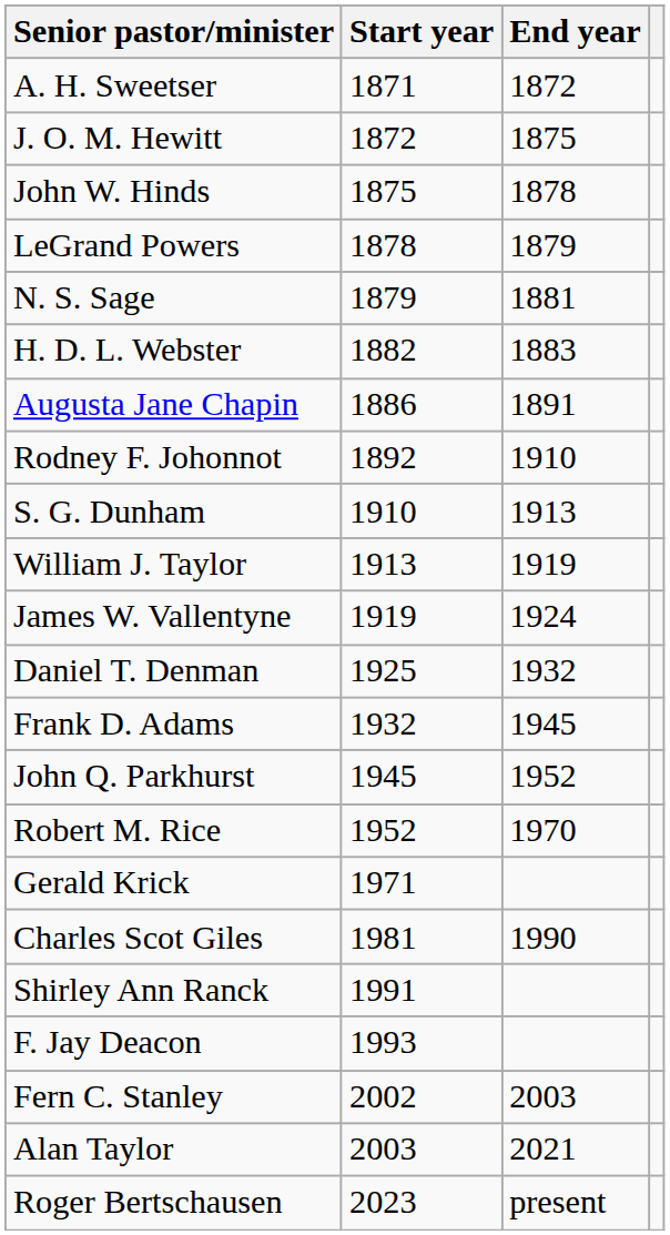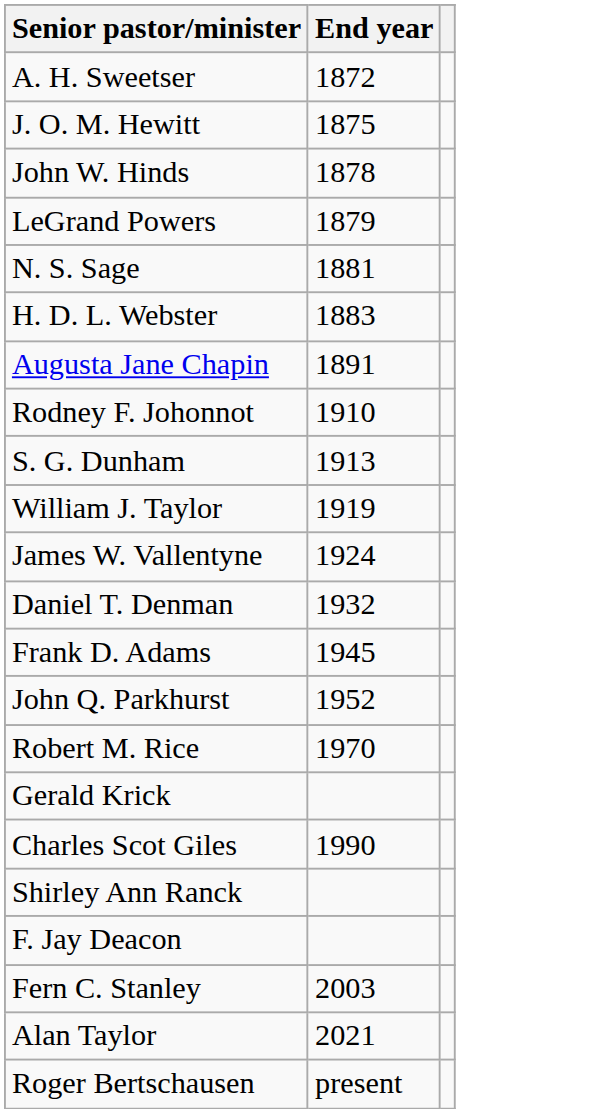 <table class="wikitable">
 <tr>
 <th>Senior pastor/minister</th>
-<th>Start year</th>
 <th>End year</th>
 <th></th>
 </tr>
 <tr>
 <td>A. H. Sweetser</td>
-<td>1871</td>
 <td>1872</td>
 <td></td>
 </tr>
 <tr>
 <td>J. O. M. Hewitt</td>
-<td>1872</td>
 <td>1875</td>
 <td></td>
 </tr>
 <tr>
 <td>John W. Hinds</td>
-<td>1875</td>
 <td>1878</td>
 <td></td>
 </tr>
 <tr>
 <td>LeGrand Powers</td>
-<td>1878</td>
 <td>1879</td>
 <td></td>
 </tr>
 <tr>
 <td>N. S. Sage</td>
-<td>1879</td>
 <td>1881</td>
 <td></td>
 </tr>
 <tr>
 <td>H. D. L. Webster</td>
-<td>1882</td>
 <td>1883</td>
 <td></td>
 </tr>
 <tr>
 <td><a href='#'>Augusta Jane Chapin</a></td>
-<td>1886</td>
 <td>1891</td>
 <td></td>
 </tr>
 <tr>
 <td>Rodney F. Johonnot</td>
-<td>1892</td>
 <td>1910</td>
 <td></td>
 </tr>
 <tr>
 <td>S. G. Dunham</td>
-<td data-sort-value="1910"> 1910</td>
 <td>1913</td>
 <td></td>
 </tr>
 <tr>
 <td>William J. Taylor</td>
-<td>1913</td>
 <td>1919</td>
 <td></td>
 </tr>
 <tr>
 <td>James W. Vallentyne</td>
-<td>1919</td>
 <td>1924</td>
 <td></td>
 </tr>
 <tr>
 <td>Daniel T. Denman</td>
-<td>1925</td>
 <td>1932</td>
 <td></td>
 </tr>
 <tr>
 <td>Frank D. Adams</td>
-<td>1932</td>
 <td>1945</td>
 <td></td>
 </tr>
 <tr>
 <td>John Q. Parkhurst</td>
-<td>1945</td>
 <td>1952</td>
 <td></td>
 </tr>
 <tr>
 <td>Robert M. Rice</td>
-<td>1952</td>
 <td>1970</td>
 <td></td>
 </tr>
 <tr>
 <td>Gerald Krick</td>
-<td>1971</td>
 <td></td>
 <td></td>
 </tr>
 <tr>
 <td>Charles Scot Giles</td>
-<td>1981</td>
 <td>1990</td>
 <td></td>
 </tr>
 <tr>
 <td>Shirley Ann Ranck</td>
-<td>1991</td>
 <td></td>
 <td></td>
 </tr>
 <tr>
 <td>F. Jay Deacon</td>
-<td>1993</td>
 <td></td>
 <td></td>
 </tr>
 <tr>
 <td>Fern C. Stanley</td>
-<td>2002</td>
 <td>2003</td>
 <td></td>
 </tr>
 <tr>
 <td>Alan Taylor</td>
-<td>2003</td>
 <td>2021</td>
 <td></td>
 </tr>
 <tr>
 <td>Roger Bertschausen</td>
-<td>2023</td>
 <td>present</td>
 <td></td>
 </tr>
 </table>
